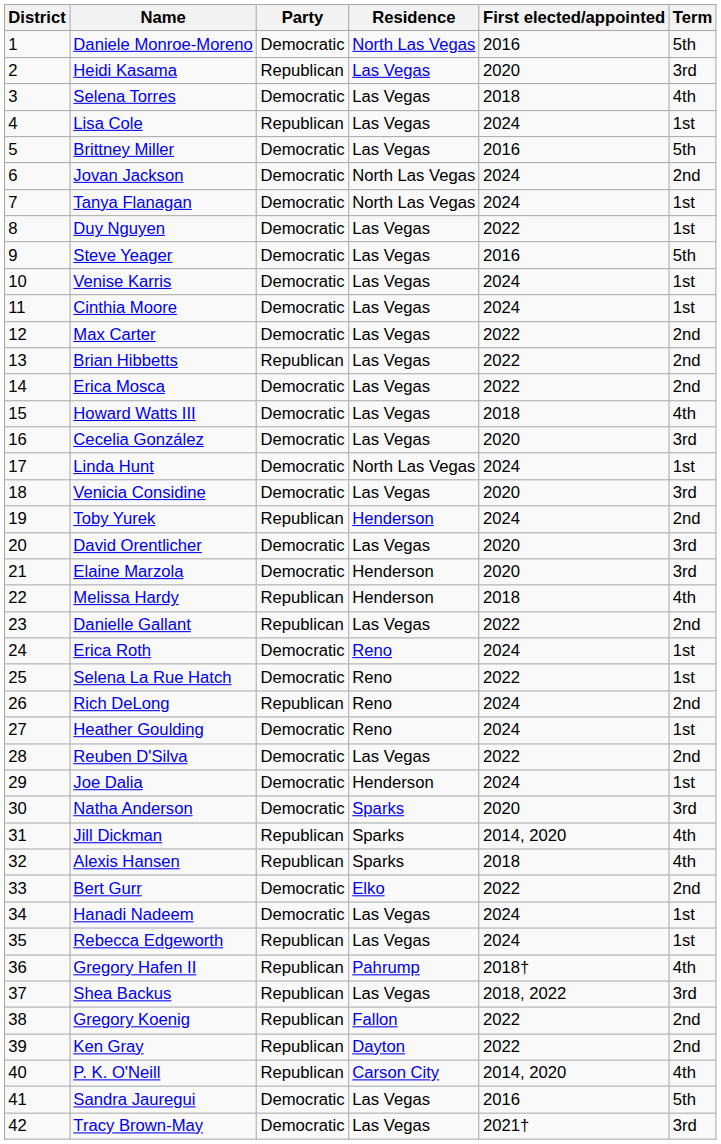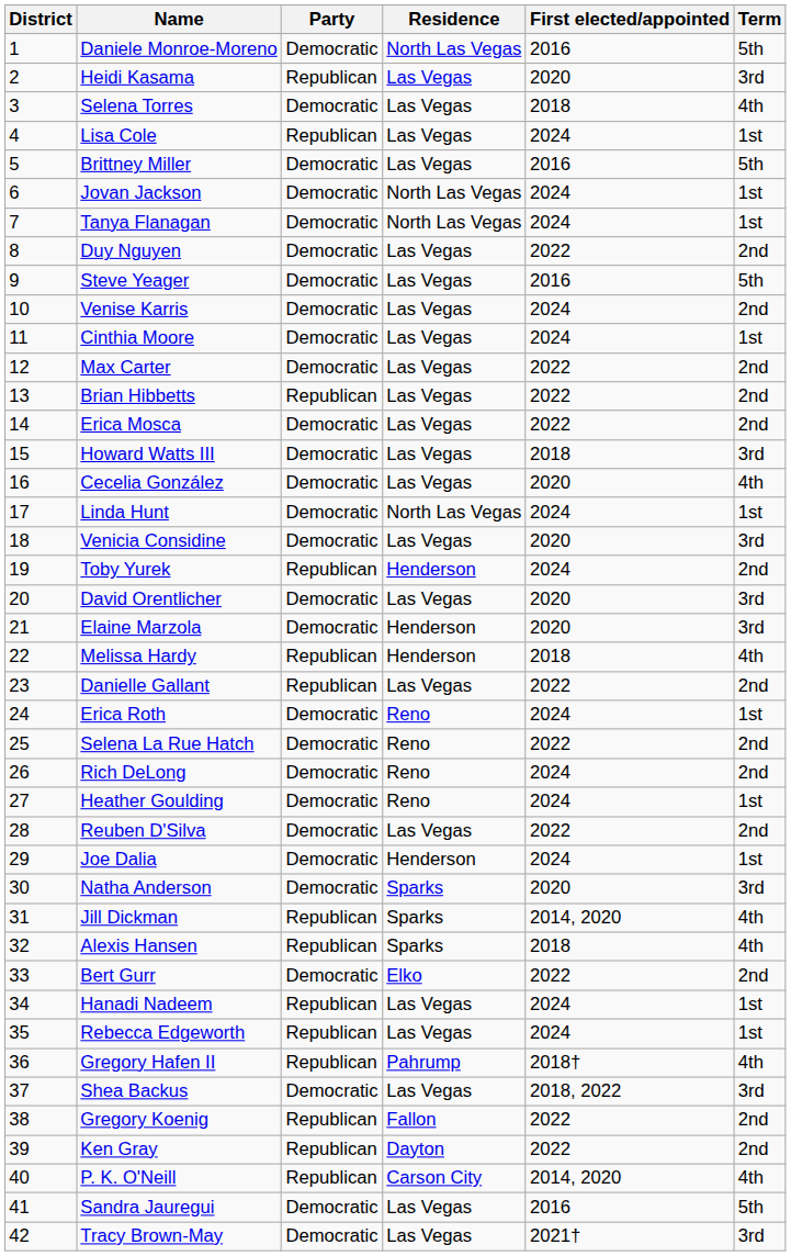 <table class="wikitable sortable">
 <tr>
 <th>District</th>
 <th>Name</th>
 <th>Party</th>
 <th>Residence</th>
 <th>First elected/appointed</th>
 <th>Term</th>
 </tr>
 <tr>
 <td>1</td>
 <td><a href='#'>Daniele Monroe-Moreno</a></td>
 <td>Democratic</td>
 <td><a href='#'>North Las Vegas</a></td>
 <td>2016</td>
 <td>5th</td>
 </tr>
 <tr>
 <td>2</td>
 <td><a href='#'>Heidi Kasama</a></td>
 <td>Republican</td>
 <td><a href='#'>Las Vegas</a></td>
 <td>2020</td>
 <td>3rd</td>
 </tr>
 <tr>
 <td>3</td>
 <td><a href='#'>Selena Torres</a></td>
 <td>Democratic</td>
 <td>Las Vegas</td>
 <td>2018</td>
 <td>4th</td>
 </tr>
 <tr>
 <td>4</td>
 <td><a href='#'>Lisa Cole</a></td>
 <td>Republican</td>
 <td>Las Vegas</td>
 <td>2024</td>
 <td>1st</td>
 </tr>
 <tr>
 <td>5</td>
 <td><a href='#'>Brittney Miller</a></td>
 <td>Democratic</td>
 <td>Las Vegas</td>
 <td>2016</td>
 <td>5th</td>
 </tr>
 <tr>
 <td>6</td>
 <td><a href='#'>Jovan Jackson</a></td>
 <td>Democratic</td>
 <td>North Las Vegas</td>
 <td>2024</td>
-<td>2nd</td>
+<td>1st</td>
 </tr>
 <tr>
 <td>7</td>
 <td><a href='#'>Tanya Flanagan</a></td>
 <td>Democratic</td>
 <td>North Las Vegas</td>
 <td>2024</td>
 <td>1st</td>
 </tr>
 <tr>
 <td>8</td>
 <td><a href='#'>Duy Nguyen</a></td>
 <td>Democratic</td>
 <td>Las Vegas</td>
 <td>2022</td>
-<td>1st</td>
+<td>2nd</td>
 </tr>
 <tr>
 <td>9</td>
 <td><a href='#'>Steve Yeager</a></td>
 <td>Democratic</td>
 <td>Las Vegas</td>
 <td>2016</td>
 <td>5th</td>
 </tr>
 <tr>
 <td>10</td>
 <td><a href='#'>Venise Karris</a></td>
 <td>Democratic</td>
 <td>Las Vegas</td>
 <td>2024</td>
-<td>1st</td>
+<td>2nd</td>
 </tr>
 <tr>
 <td>11</td>
 <td><a href='#'>Cinthia Moore</a></td>
 <td>Democratic</td>
 <td>Las Vegas</td>
 <td>2024</td>
 <td>1st</td>
 </tr>
 <tr>
 <td>12</td>
 <td><a href='#'>Max Carter</a></td>
 <td>Democratic</td>
 <td>Las Vegas</td>
 <td>2022</td>
 <td>2nd</td>
 </tr>
 <tr>
 <td>13</td>
 <td><a href='#'>Brian Hibbetts</a></td>
 <td>Republican</td>
 <td>Las Vegas</td>
 <td>2022</td>
 <td>2nd</td>
 </tr>
 <tr>
 <td>14</td>
 <td><a href='#'>Erica Mosca</a></td>
 <td>Democratic</td>
 <td>Las Vegas</td>
 <td>2022</td>
 <td>2nd</td>
 </tr>
 <tr>
 <td>15</td>
 <td><a href='#'>Howard Watts III</a></td>
 <td>Democratic</td>
 <td>Las Vegas</td>
 <td>2018</td>
-<td>4th</td>
+<td>3rd</td>
 </tr>
 <tr>
 <td>16</td>
 <td><a href='#'>Cecelia González</a></td>
 <td>Democratic</td>
 <td>Las Vegas</td>
 <td>2020</td>
-<td>3rd</td>
+<td>4th</td>
 </tr>
 <tr>
 <td>17</td>
 <td><a href='#'>Linda Hunt</a></td>
 <td>Democratic</td>
 <td>North Las Vegas</td>
 <td>2024</td>
 <td>1st</td>
 </tr>
 <tr>
 <td>18</td>
 <td><a href='#'>Venicia Considine</a></td>
 <td>Democratic</td>
 <td>Las Vegas</td>
 <td>2020</td>
 <td>3rd</td>
 </tr>
 <tr>
 <td>19</td>
 <td><a href='#'>Toby Yurek</a></td>
 <td>Republican</td>
 <td><a href='#'>Henderson</a></td>
 <td>2024</td>
 <td>2nd</td>
 </tr>
 <tr>
 <td>20</td>
 <td><a href='#'>David Orentlicher</a></td>
 <td>Democratic</td>
 <td>Las Vegas</td>
 <td>2020</td>
 <td>3rd</td>
 </tr>
 <tr>
 <td>21</td>
 <td><a href='#'>Elaine Marzola</a></td>
 <td>Democratic</td>
 <td>Henderson</td>
 <td>2020</td>
 <td>3rd</td>
 </tr>
 <tr>
 <td>22</td>
 <td><a href='#'>Melissa Hardy</a></td>
 <td>Republican</td>
 <td>Henderson</td>
 <td>2018</td>
 <td>4th</td>
 </tr>
 <tr>
 <td>23</td>
 <td><a href='#'>Danielle Gallant</a></td>
 <td>Republican</td>
 <td>Las Vegas</td>
 <td>2022</td>
 <td>2nd</td>
 </tr>
 <tr>
 <td>24</td>
 <td><a href='#'>Erica Roth</a></td>
 <td>Democratic</td>
 <td><a href='#'>Reno</a></td>
 <td>2024</td>
 <td>1st</td>
 </tr>
 <tr>
 <td>25</td>
 <td><a href='#'>Selena La Rue Hatch</a></td>
 <td>Democratic</td>
 <td>Reno</td>
 <td>2022</td>
-<td>1st</td>
+<td>2nd</td>
 </tr>
 <tr>
 <td>26</td>
 <td><a href='#'>Rich DeLong</a></td>
-<td>Republican</td>
+<td>Democratic</td>
 <td>Reno</td>
 <td>2024</td>
 <td>2nd</td>
 </tr>
 <tr>
 <td>27</td>
 <td><a href='#'>Heather Goulding</a></td>
 <td>Democratic</td>
 <td>Reno</td>
 <td>2024</td>
 <td>1st</td>
 </tr>
 <tr>
 <td>28</td>
 <td><a href='#'>Reuben D'Silva</a></td>
 <td>Democratic</td>
 <td>Las Vegas</td>
 <td>2022</td>
 <td>2nd</td>
 </tr>
 <tr>
 <td>29</td>
 <td><a href='#'>Joe Dalia</a></td>
 <td>Democratic</td>
 <td>Henderson</td>
 <td>2024</td>
 <td>1st</td>
 </tr>
 <tr>
 <td>30</td>
 <td><a href='#'>Natha Anderson</a></td>
 <td>Democratic</td>
 <td><a href='#'>Sparks</a></td>
 <td>2020</td>
 <td>3rd</td>
 </tr>
 <tr>
 <td>31</td>
 <td><a href='#'>Jill Dickman</a></td>
 <td>Republican</td>
 <td>Sparks</td>
 <td>2014, 2020</td>
 <td>4th</td>
 </tr>
 <tr>
 <td>32</td>
 <td><a href='#'>Alexis Hansen</a></td>
 <td>Republican</td>
 <td>Sparks</td>
 <td>2018</td>
 <td>4th</td>
 </tr>
 <tr>
 <td>33</td>
 <td><a href='#'>Bert Gurr</a></td>
 <td>Democratic</td>
 <td><a href='#'>Elko</a></td>
 <td>2022</td>
 <td>2nd</td>
 </tr>
 <tr>
 <td>34</td>
 <td><a href='#'>Hanadi Nadeem</a></td>
-<td>Democratic</td>
+<td>Republican</td>
 <td>Las Vegas</td>
 <td>2024</td>
 <td>1st</td>
 </tr>
 <tr>
 <td>35</td>
 <td><a href='#'>Rebecca Edgeworth</a></td>
 <td>Republican</td>
 <td>Las Vegas</td>
 <td>2024</td>
 <td>1st</td>
 </tr>
 <tr>
 <td>36</td>
 <td><a href='#'>Gregory Hafen II</a></td>
 <td>Republican</td>
 <td><a href='#'>Pahrump</a></td>
 <td>2018†</td>
 <td>4th</td>
 </tr>
 <tr>
 <td>37</td>
 <td><a href='#'>Shea Backus</a></td>
-<td>Republican</td>
+<td>Democratic</td>
 <td>Las Vegas</td>
 <td>2018, 2022</td>
 <td>3rd</td>
 </tr>
 <tr>
 <td>38</td>
 <td><a href='#'>Gregory Koenig</a></td>
 <td>Republican</td>
 <td><a href='#'>Fallon</a></td>
 <td>2022</td>
 <td>2nd</td>
 </tr>
 <tr>
 <td>39</td>
 <td><a href='#'>Ken Gray</a></td>
 <td>Republican</td>
 <td><a href='#'>Dayton</a></td>
 <td>2022</td>
 <td>2nd</td>
 </tr>
 <tr>
 <td>40</td>
 <td><a href='#'>P. K. O'Neill</a></td>
 <td>Republican</td>
 <td><a href='#'>Carson City</a></td>
 <td>2014, 2020</td>
 <td>4th</td>
 </tr>
 <tr>
 <td>41</td>
 <td><a href='#'>Sandra Jauregui</a></td>
 <td>Democratic</td>
 <td>Las Vegas</td>
 <td>2016</td>
 <td>5th</td>
 </tr>
 <tr>
 <td>42</td>
 <td><a href='#'>Tracy Brown-May</a></td>
 <td>Democratic</td>
 <td>Las Vegas</td>
 <td>2021†</td>
 <td>3rd</td>
 </tr>
 </table>
